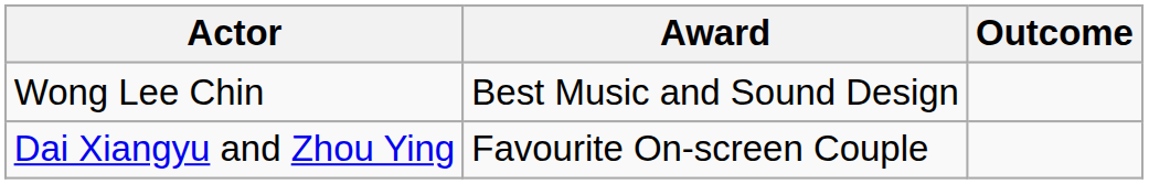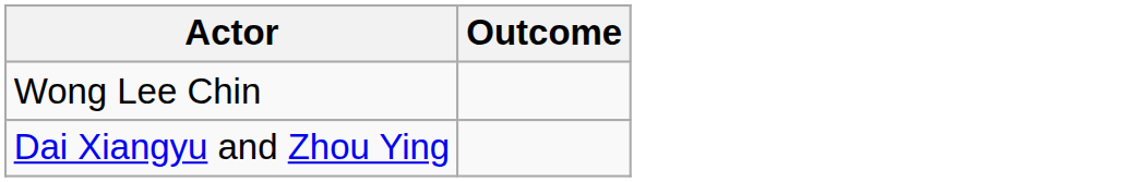 <table class="wikitable">
 <tr>
 <th>Actor</th>
-<th>Award</th>
 <th>Outcome</th>
 </tr>
 <tr>
 <td>Wong Lee Chin</td>
-<td>Best Music and Sound Design</td>
 <td></td>
 </tr>
 <tr>
 <td><a href='#'>Dai Xiangyu</a> and <a href='#'>Zhou Ying</a></td>
-<td>Favourite On-screen Couple</td>
 <td></td>
 </tr>
 </table>
